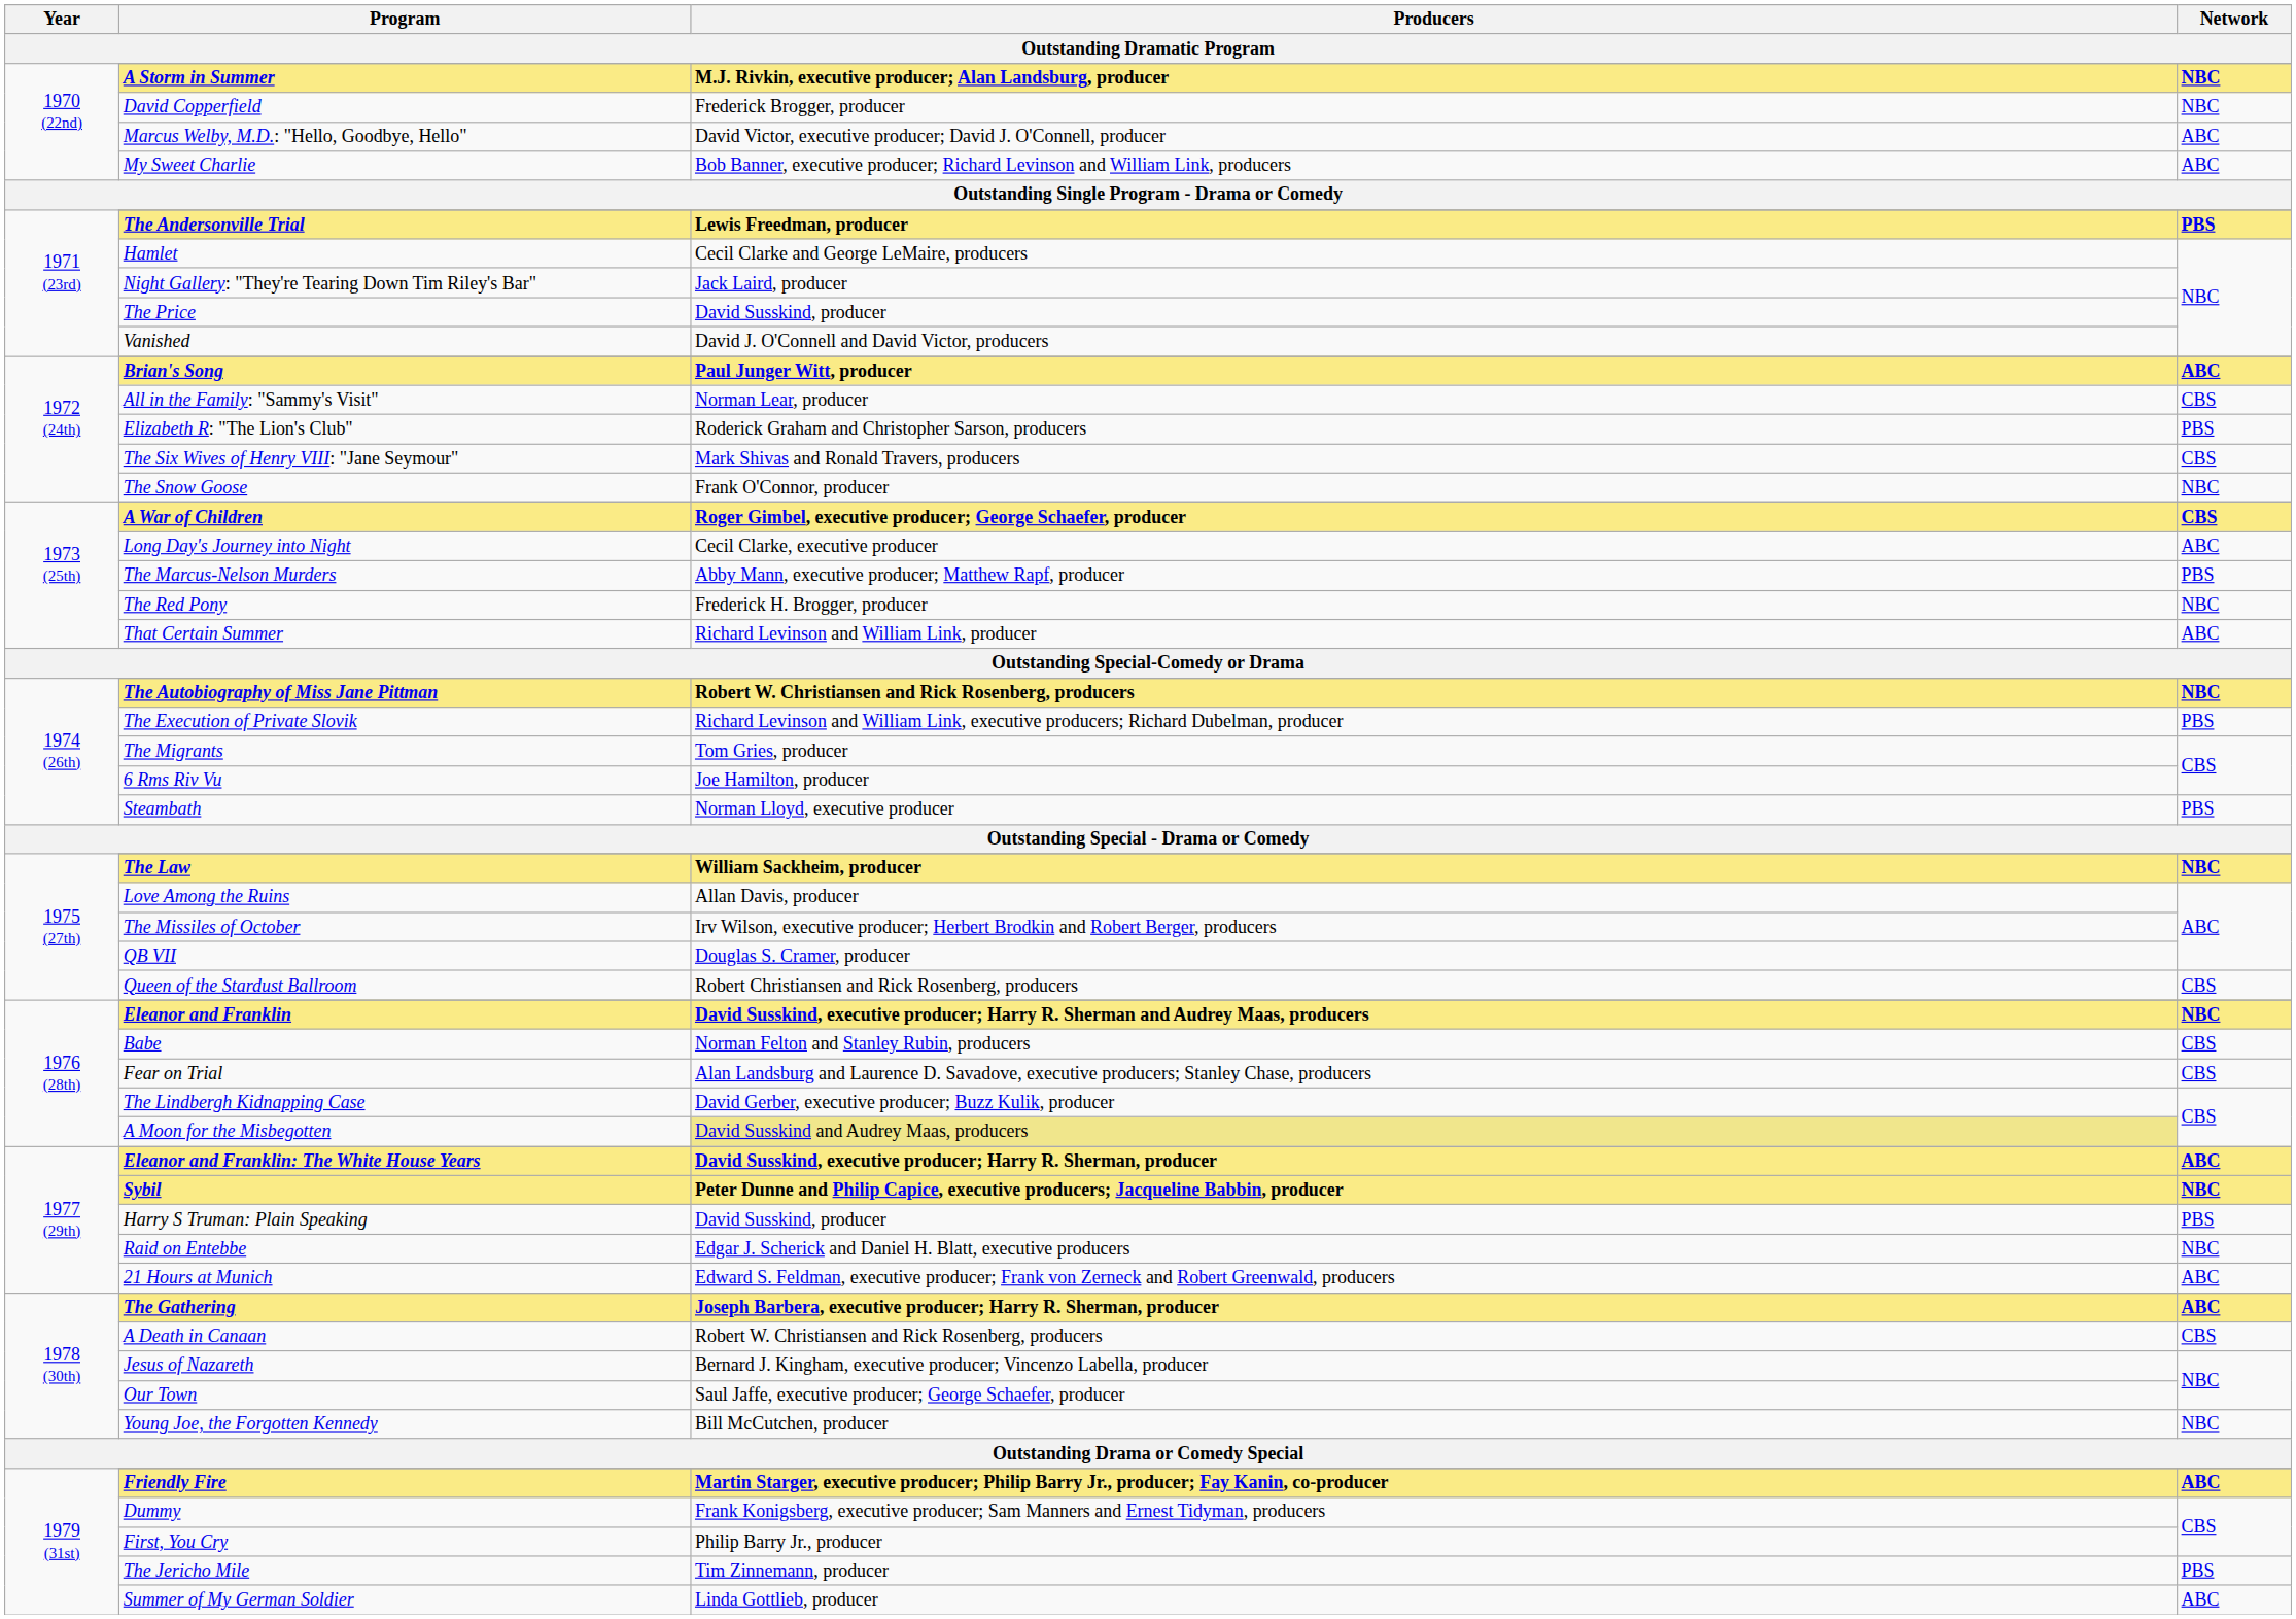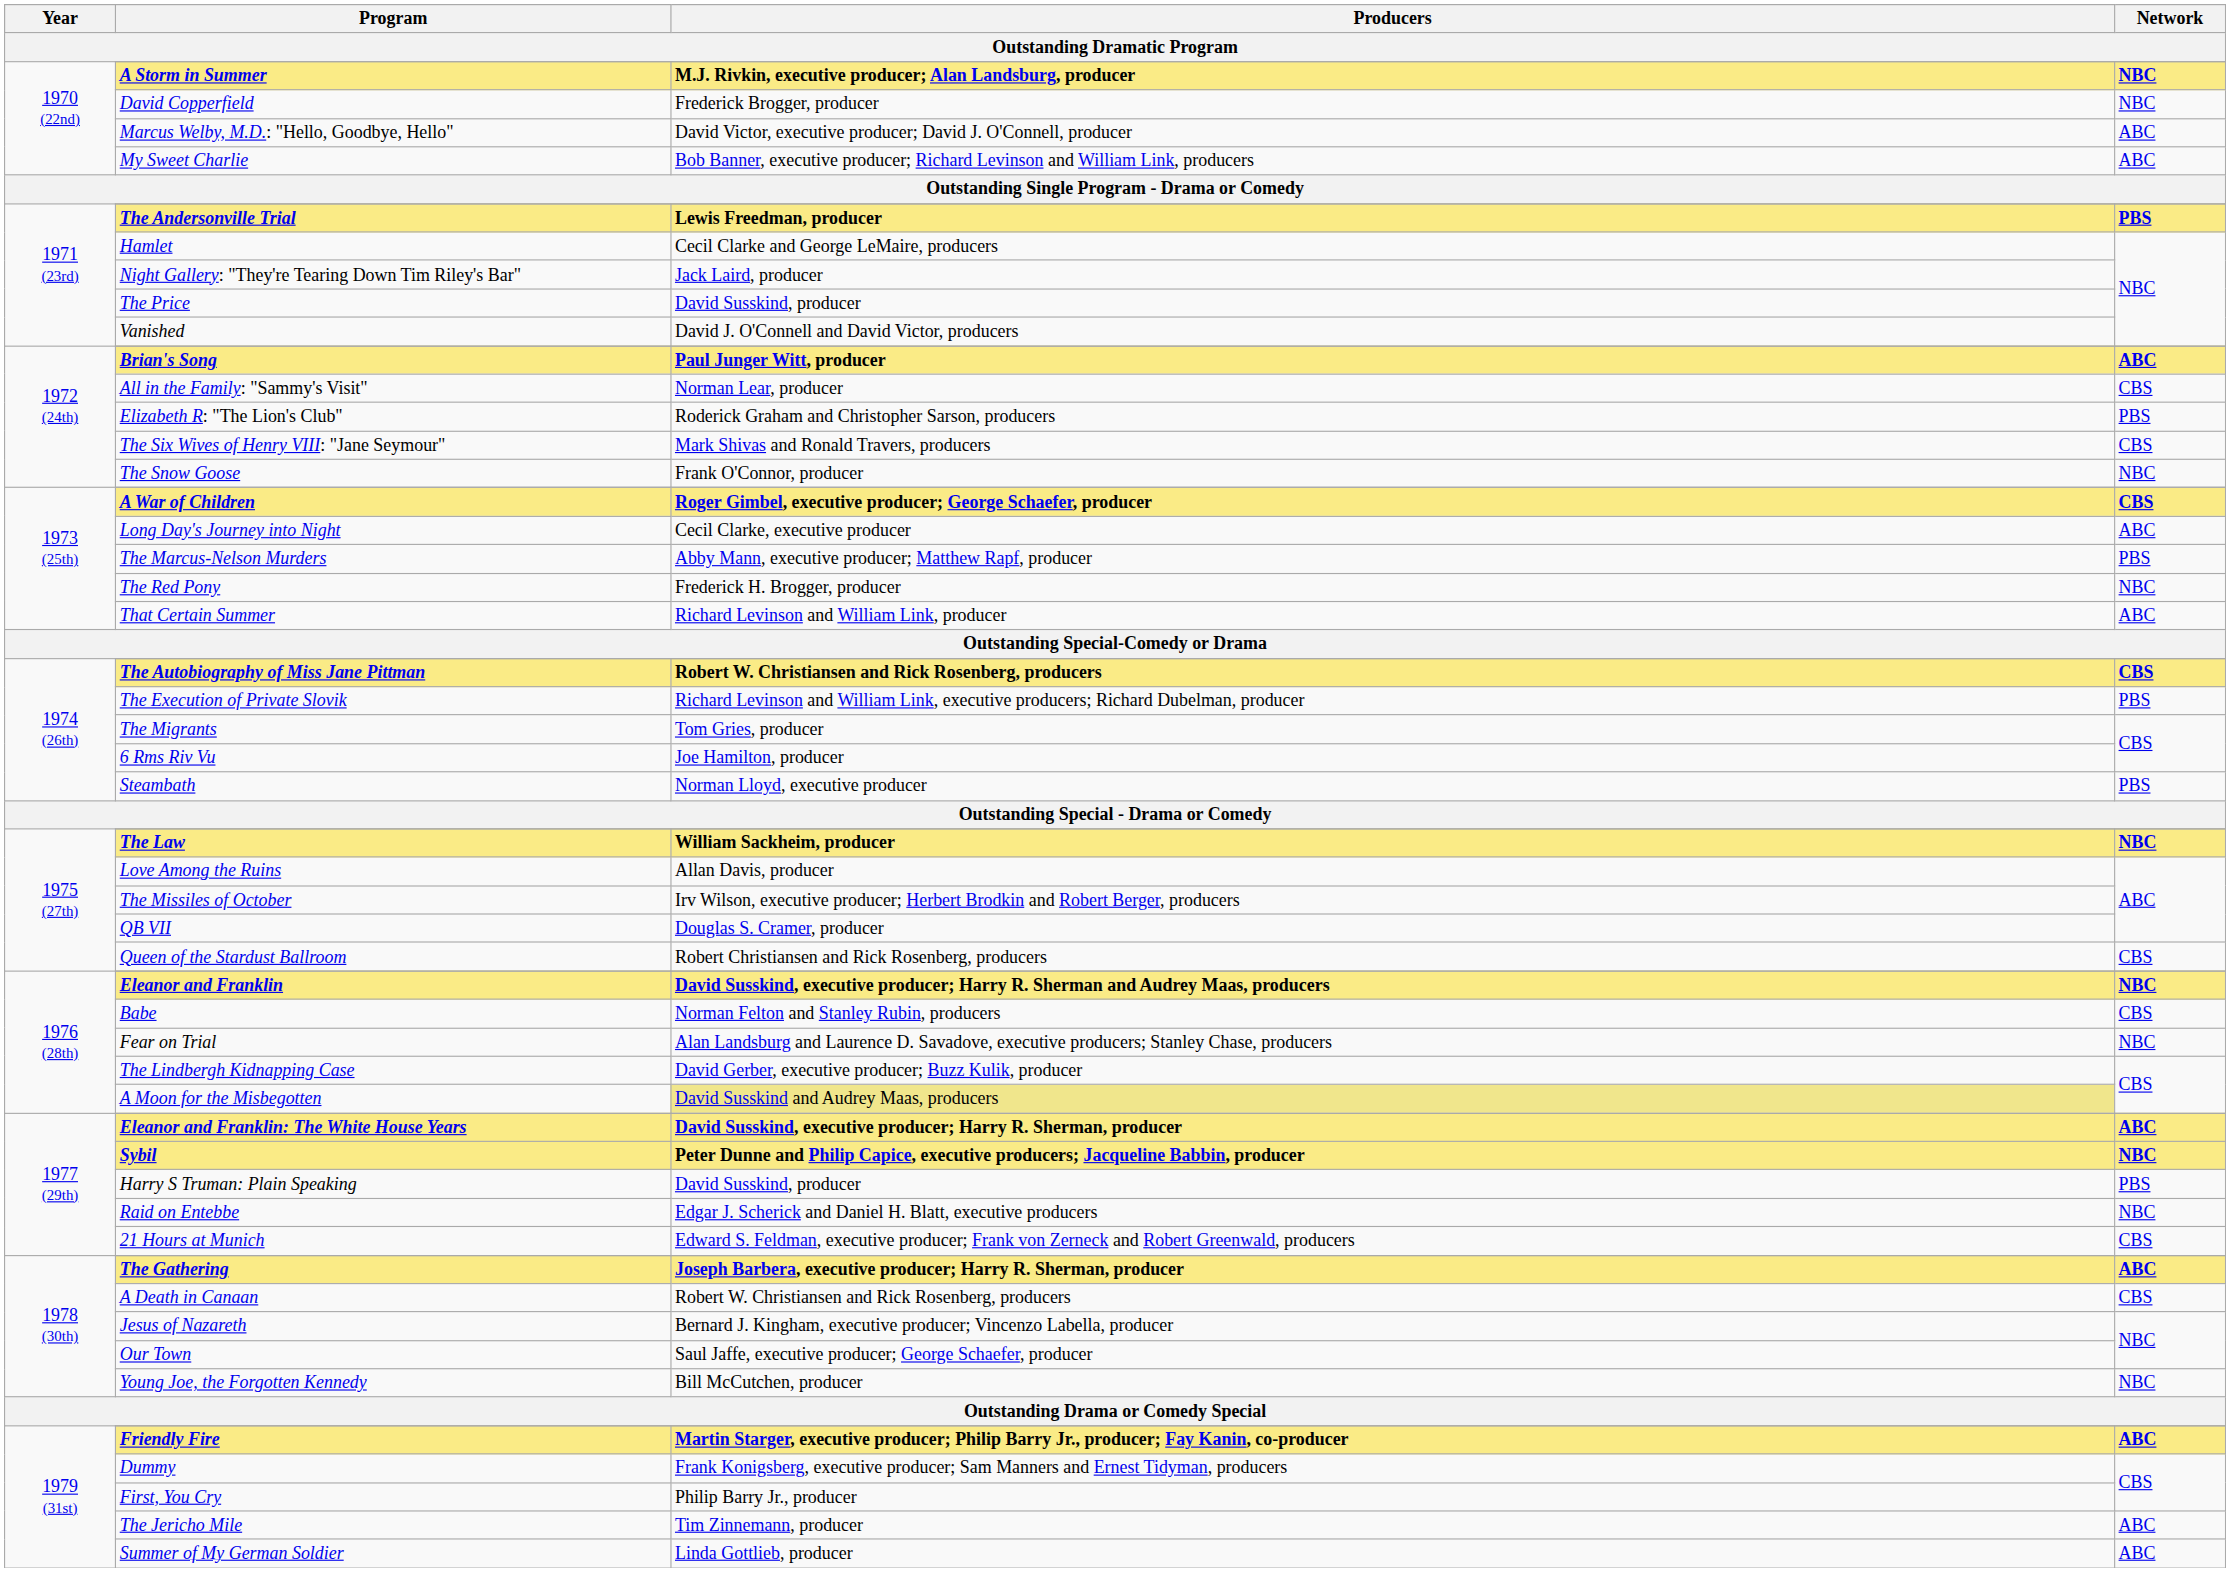 <table class="wikitable" style="width:100%">
 <tr bgcolor="#bebebe">
 <th width="5%">Year</th>
 <th width="25%">Program</th>
 <th width="65%">Producers</th>
 <th width="5%">Network</th>
 </tr>
 <tr>
 <th colspan="4">Outstanding Dramatic Program</th>
 </tr>
 <tr>
 <td rowspan="5" style="text-align:center"><a href='#'>1970</a><br><small><a href='#'>(22nd)</a></small><br><br></td>
 </tr>
 <tr style="background:#FAEB86">
 <td><strong><em><a href='#'>A Storm in Summer</a></em></strong></td>
 <td><strong>M.J. Rivkin, executive producer; <a href='#'>Alan Landsburg</a>, producer</strong></td>
 <td><strong><a href='#'>NBC</a></strong></td>
 </tr>
 <tr>
 <td><em><a href='#'>David Copperfield</a></em></td>
 <td>Frederick Brogger, producer</td>
 <td><a href='#'>NBC</a></td>
 </tr>
 <tr>
 <td><em><a href='#'>Marcus Welby, M.D.</a></em>: "Hello, Goodbye, Hello"</td>
 <td>David Victor, executive producer; David J. O'Connell, producer</td>
 <td><a href='#'>ABC</a></td>
 </tr>
 <tr>
 <td><em><a href='#'>My Sweet Charlie</a></em></td>
 <td><a href='#'>Bob Banner</a>, executive producer; <a href='#'>Richard Levinson</a> and <a href='#'>William Link</a>, producers</td>
 <td><a href='#'>ABC</a></td>
 </tr>
 <tr>
 <th colspan="4">Outstanding Single Program - Drama or Comedy</th>
 </tr>
 <tr>
 <td rowspan="6" style="text-align:center"><a href='#'>1971</a><br><small><a href='#'>(23rd)</a></small><br><br></td>
 </tr>
 <tr style="background:#FAEB86">
 <td><strong><em><a href='#'>The Andersonville Trial</a></em></strong></td>
 <td><strong>Lewis Freedman, producer</strong></td>
 <td><strong><a href='#'>PBS</a></strong></td>
 </tr>
 <tr>
 <td><em><a href='#'>Hamlet</a></em></td>
 <td>Cecil Clarke and George LeMaire, producers</td>
 <td rowspan=4><a href='#'>NBC</a></td>
 </tr>
 <tr>
 <td><em><a href='#'>Night Gallery</a></em>: "They're Tearing Down Tim Riley's Bar"</td>
 <td><a href='#'>Jack Laird</a>, producer</td>
 </tr>
 <tr>
 <td><em><a href='#'>The Price</a></em></td>
 <td><a href='#'>David Susskind</a>, producer</td>
 </tr>
 <tr>
 <td><em>Vanished</em></td>
 <td>David J. O'Connell and David Victor, producers</td>
 </tr>
 <tr>
 <td rowspan="6" style="text-align:center"><a href='#'>1972</a><br><small><a href='#'>(24th)</a></small><br><br></td>
 </tr>
 <tr style="background:#FAEB86">
 <td><strong><em><a href='#'>Brian's Song</a></em></strong></td>
 <td><strong><a href='#'>Paul Junger Witt</a>, producer</strong></td>
 <td><strong><a href='#'>ABC</a></strong></td>
 </tr>
 <tr>
 <td><em><a href='#'>All in the Family</a></em>: "Sammy's Visit"</td>
 <td><a href='#'>Norman Lear</a>, producer</td>
 <td><a href='#'>CBS</a></td>
 </tr>
 <tr>
 <td><em><a href='#'>Elizabeth R</a></em>: "The Lion's Club"</td>
 <td>Roderick Graham and Christopher Sarson, producers</td>
 <td><a href='#'>PBS</a></td>
 </tr>
 <tr>
 <td><em><a href='#'>The Six Wives of Henry VIII</a></em>: "Jane Seymour"</td>
 <td><a href='#'>Mark Shivas</a> and Ronald Travers, producers</td>
 <td><a href='#'>CBS</a></td>
 </tr>
 <tr>
 <td><em><a href='#'>The Snow Goose</a></em></td>
 <td>Frank O'Connor, producer</td>
 <td><a href='#'>NBC</a></td>
 </tr>
 <tr>
 <td rowspan="6" style="text-align:center"><a href='#'>1973</a><br><small><a href='#'>(25th)</a></small><br><br></td>
 </tr>
 <tr style="background:#FAEB86">
 <td><strong><em><a href='#'>A War of Children</a></em></strong></td>
 <td><strong><a href='#'>Roger Gimbel</a>, executive producer; <a href='#'>George Schaefer</a>, producer</strong></td>
 <td><strong><a href='#'>CBS</a></strong></td>
 </tr>
 <tr>
 <td><em><a href='#'>Long Day's Journey into Night</a></em></td>
 <td>Cecil Clarke, executive producer</td>
 <td><a href='#'>ABC</a></td>
 </tr>
 <tr>
 <td><em><a href='#'>The Marcus-Nelson Murders</a></em></td>
 <td><a href='#'>Abby Mann</a>, executive producer; <a href='#'>Matthew Rapf</a>, producer</td>
 <td><a href='#'>PBS</a></td>
 </tr>
 <tr>
 <td><em><a href='#'>The Red Pony</a></em></td>
 <td>Frederick H. Brogger, producer</td>
 <td><a href='#'>NBC</a></td>
 </tr>
 <tr>
 <td><em><a href='#'>That Certain Summer</a></em></td>
 <td><a href='#'>Richard Levinson</a> and <a href='#'>William Link</a>, producer</td>
 <td><a href='#'>ABC</a></td>
 </tr>
 <tr>
 <th colspan="4">Outstanding Special-Comedy or Drama</th>
 </tr>
 <tr>
 <td rowspan="6" style="text-align:center"><a href='#'>1974</a><br><small><a href='#'>(26th)</a></small><br></td>
 </tr>
 <tr style="background:#FAEB86">
 <td><strong><em><a href='#'>The Autobiography of Miss Jane Pittman</a></em></strong></td>
 <td><strong>Robert W. Christiansen and Rick Rosenberg, producers</strong></td>
-<td><strong><a href='#'>NBC</a></strong></td>
+<td><strong><a href='#'>CBS</a></strong></td>
 </tr>
 <tr>
 <td><em><a href='#'>The Execution of Private Slovik</a></em></td>
 <td><a href='#'>Richard Levinson</a> and <a href='#'>William Link</a>, executive producers; Richard Dubelman, producer</td>
 <td><a href='#'>PBS</a></td>
 </tr>
 <tr>
 <td><em><a href='#'>The Migrants</a></em></td>
 <td><a href='#'>Tom Gries</a>, producer</td>
 <td rowspan=2><a href='#'>CBS</a></td>
 </tr>
 <tr>
 <td><em><a href='#'>6 Rms Riv Vu</a></em></td>
 <td><a href='#'>Joe Hamilton</a>, producer</td>
 </tr>
 <tr>
 <td><em><a href='#'>Steambath</a></em></td>
 <td><a href='#'>Norman Lloyd</a>, executive producer</td>
 <td><a href='#'>PBS</a></td>
 </tr>
 <tr>
 <th colspan="4">Outstanding Special - Drama or Comedy</th>
 </tr>
 <tr>
 <td rowspan="6" style="text-align:center"><a href='#'>1975</a><br><small><a href='#'>(27th)</a></small><br></td>
 </tr>
 <tr style="background:#FAEB86">
 <td><strong><em><a href='#'>The Law</a></em></strong></td>
 <td><strong>William Sackheim, producer</strong></td>
 <td><strong><a href='#'>NBC</a></strong></td>
 </tr>
 <tr>
 <td><em><a href='#'>Love Among the Ruins</a></em></td>
 <td>Allan Davis, producer</td>
 <td rowspan=3><a href='#'>ABC</a></td>
 </tr>
 <tr>
 <td><em><a href='#'>The Missiles of October</a></em></td>
 <td>Irv Wilson, executive producer; <a href='#'>Herbert Brodkin</a> and <a href='#'>Robert Berger</a>, producers</td>
 </tr>
 <tr>
 <td><em><a href='#'>QB VII</a></em></td>
 <td><a href='#'>Douglas S. Cramer</a>, producer</td>
 </tr>
 <tr>
 <td><em><a href='#'>Queen of the Stardust Ballroom</a></em></td>
 <td>Robert Christiansen and Rick Rosenberg, producers</td>
 <td><a href='#'>CBS</a></td>
 </tr>
 <tr>
 <td rowspan="6" style="text-align:center"><a href='#'>1976</a><br><small><a href='#'>(28th)</a></small><br></td>
 </tr>
 <tr style="background:#FAEB86">
 <td><strong><em><a href='#'>Eleanor and Franklin</a></em></strong></td>
 <td><strong><a href='#'>David Susskind</a>, executive producer; Harry R. Sherman and Audrey Maas, producers</strong></td>
 <td><strong><a href='#'>NBC</a></strong></td>
 </tr>
 <tr>
 <td><em><a href='#'>Babe</a></em></td>
 <td><a href='#'>Norman Felton</a> and <a href='#'>Stanley Rubin</a>, producers</td>
 <td><a href='#'>CBS</a></td>
 </tr>
 <tr>
 <td><em>Fear on Trial</em></td>
 <td><a href='#'>Alan Landsburg</a> and Laurence D. Savadove, executive producers; Stanley Chase, producers</td>
-<td><a href='#'>CBS</a></td>
+<td><a href='#'>NBC</a></td>
 </tr>
 <tr>
 <td><em><a href='#'>The Lindbergh Kidnapping Case</a></em></td>
 <td><a href='#'>David Gerber</a>, executive producer; <a href='#'>Buzz Kulik</a>, producer</td>
 <td rowspan=2><a href='#'>CBS</a></td>
 </tr>
 <tr>
 <td><em><a href='#'>A Moon for the Misbegotten</a></em></td>
 <td style="background: khaki;"><a href='#'>David Susskind</a> and Audrey Maas, producers</td>
 </tr>
 <tr>
 <td rowspan="6" style="text-align:center"><a href='#'>1977</a><br><small><a href='#'>(29th)</a></small><br></td>
 </tr>
 <tr style="background:#FAEB86">
 <td><strong><em><a href='#'>Eleanor and Franklin: The White House Years</a></em></strong></td>
 <td><strong><a href='#'>David Susskind</a>, executive producer; Harry R. Sherman, producer</strong></td>
 <td><strong><a href='#'>ABC</a></strong></td>
 </tr>
 <tr style="background:#FAEB86">
 <td><strong><em><a href='#'>Sybil</a></em></strong></td>
 <td><strong>Peter Dunne and <a href='#'>Philip Capice</a>, executive producers; <a href='#'>Jacqueline Babbin</a>, producer</strong></td>
 <td><strong><a href='#'>NBC</a></strong></td>
 </tr>
 <tr>
 <td><em>Harry S Truman: Plain Speaking</em></td>
 <td><a href='#'>David Susskind</a>, producer</td>
 <td><a href='#'>PBS</a></td>
 </tr>
 <tr>
 <td><em><a href='#'>Raid on Entebbe</a></em></td>
 <td><a href='#'>Edgar J. Scherick</a> and Daniel H. Blatt, executive producers</td>
 <td><a href='#'>NBC</a></td>
 </tr>
 <tr>
 <td><em><a href='#'>21 Hours at Munich</a></em></td>
 <td><a href='#'>Edward S. Feldman</a>, executive producer; <a href='#'>Frank von Zerneck</a> and <a href='#'>Robert Greenwald</a>, producers</td>
-<td><a href='#'>ABC</a></td>
+<td><a href='#'>CBS</a></td>
 </tr>
 <tr>
 <td rowspan="6" style="text-align:center"><a href='#'>1978</a><br><small><a href='#'>(30th)</a></small><br></td>
 </tr>
 <tr style="background:#FAEB86">
 <td><strong><em><a href='#'>The Gathering</a></em></strong></td>
 <td><strong><a href='#'>Joseph Barbera</a>, executive producer; Harry R. Sherman, producer</strong></td>
 <td><strong><a href='#'>ABC</a></strong></td>
 </tr>
 <tr>
 <td><em><a href='#'>A Death in Canaan</a></em></td>
 <td>Robert W. Christiansen and Rick Rosenberg, producers</td>
 <td><a href='#'>CBS</a></td>
 </tr>
 <tr>
 <td><em><a href='#'>Jesus of Nazareth</a></em></td>
 <td>Bernard J. Kingham, executive producer; Vincenzo Labella, producer</td>
 <td rowspan=2><a href='#'>NBC</a></td>
 </tr>
 <tr>
 <td><em><a href='#'>Our Town</a></em></td>
 <td>Saul Jaffe, executive producer; <a href='#'>George Schaefer</a>, producer</td>
 </tr>
 <tr>
 <td><em><a href='#'>Young Joe, the Forgotten Kennedy</a></em></td>
 <td>Bill McCutchen, producer</td>
 <td><a href='#'>NBC</a></td>
 </tr>
 <tr>
 <th colspan="4">Outstanding Drama or Comedy Special</th>
 </tr>
 <tr>
 <td rowspan="6" style="text-align:center"><a href='#'>1979</a><br><small><a href='#'>(31st)</a></small><br></td>
 </tr>
 <tr style="background:#FAEB86">
 <td><strong><em><a href='#'>Friendly Fire</a></em></strong></td>
 <td><strong><a href='#'>Martin Starger</a>, executive producer; Philip Barry Jr., producer; <a href='#'>Fay Kanin</a>, co-producer</strong></td>
 <td><strong><a href='#'>ABC</a></strong></td>
 </tr>
 <tr>
 <td><em><a href='#'>Dummy</a></em></td>
 <td><a href='#'>Frank Konigsberg</a>, executive producer; Sam Manners and <a href='#'>Ernest Tidyman</a>, producers</td>
 <td rowspan=2><a href='#'>CBS</a></td>
 </tr>
 <tr>
 <td><em><a href='#'>First, You Cry</a></em></td>
 <td>Philip Barry Jr., producer</td>
 </tr>
 <tr>
 <td><em><a href='#'>The Jericho Mile</a></em></td>
 <td><a href='#'>Tim Zinnemann</a>, producer</td>
-<td><a href='#'>PBS</a></td>
+<td><a href='#'>ABC</a></td>
 </tr>
 <tr>
 <td><em><a href='#'>Summer of My German Soldier</a></em></td>
 <td><a href='#'>Linda Gottlieb</a>, producer</td>
 <td><a href='#'>ABC</a></td>
 </tr>
 </table>
